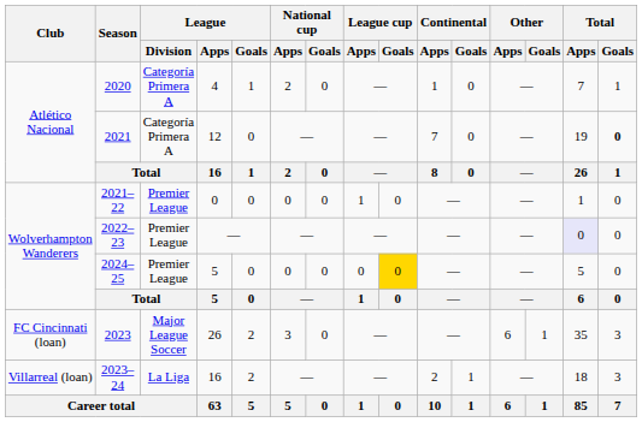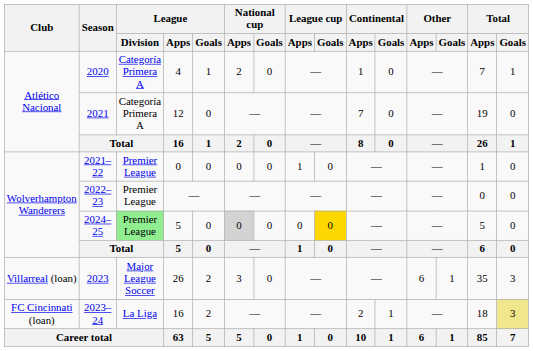 <table class="wikitable" style="text-align:center">
 <tr>
 <th rowspan="2">Club</th>
 <th rowspan="2">Season</th>
 <th colspan="3">League</th>
 <th colspan="2">National cup</th>
 <th colspan="2">League cup</th>
 <th colspan="2">Continental</th>
 <th colspan="2">Other</th>
 <th colspan="2">Total</th>
 </tr>
 <tr>
 <th>Division</th>
 <th>Apps</th>
 <th>Goals</th>
 <th>Apps</th>
 <th>Goals</th>
 <th>Apps</th>
 <th>Goals</th>
 <th>Apps</th>
 <th>Goals</th>
 <th>Apps</th>
 <th>Goals</th>
 <th>Apps</th>
 <th>Goals</th>
 </tr>
 <tr>
 <td rowspan="3"><a href='#'>Atlético Nacional</a></td>
 <td><a href='#'>2020</a></td>
 <td><a href='#'>Categoría Primera A</a></td>
 <td>4</td>
 <td>1</td>
 <td>2</td>
 <td>0</td>
 <td colspan="2">—</td>
 <td>1</td>
 <td>0</td>
 <td colspan="2">—</td>
 <td>7</td>
 <td>1</td>
 </tr>
 <tr>
 <td><a href='#'>2021</a></td>
 <td>Categoría Primera A</td>
 <td>12</td>
 <td>0</td>
 <td colspan="2">—</td>
 <td colspan="2">—</td>
 <td>7</td>
 <td>0</td>
 <td colspan="2">—</td>
 <td>19</td>
-<td><strong>0</strong></td>
+<td>0</td>
 </tr>
 <tr>
 <th colspan="2">Total</th>
 <th>16</th>
 <th>1</th>
 <th>2</th>
 <th>0</th>
 <th colspan="2">—</th>
 <th>8</th>
 <th>0</th>
 <th colspan="2">—</th>
 <th>26</th>
 <th>1</th>
 </tr>
 <tr>
 <td rowspan="4"><a href='#'>Wolverhampton Wanderers</a></td>
 <td><a href='#'>2021–22</a></td>
 <td><a href='#'>Premier League</a></td>
 <td>0</td>
 <td>0</td>
 <td>0</td>
 <td>0</td>
 <td>1</td>
 <td>0</td>
 <td colspan="2">—</td>
 <td colspan="2">—</td>
 <td>1</td>
 <td>0</td>
 </tr>
 <tr>
 <td><a href='#'>2022–23</a></td>
 <td>Premier League</td>
 <td colspan="2">—</td>
 <td colspan="2">—</td>
 <td colspan="2">—</td>
 <td colspan="2">—</td>
 <td colspan="2">—</td>
-<td style="background: lavender;">0</td>
+<td>0</td>
 <td>0</td>
 </tr>
 <tr>
 <td><a href='#'>2024–25</a></td>
-<td>Premier League</td>
+<td style="background: lightgreen;">Premier League</td>
 <td>5</td>
 <td>0</td>
-<td>0</td>
+<td style="background: lightgrey;">0</td>
 <td>0</td>
 <td>0</td>
 <td style="background: gold;">0</td>
 <td colspan="2">—</td>
 <td colspan="2">—</td>
 <td>5</td>
 <td>0</td>
 </tr>
 <tr>
 <th colspan="2">Total</th>
 <th>5</th>
 <th>0</th>
 <th colspan="2">—</th>
 <th>1</th>
 <th>0</th>
 <th colspan="2">—</th>
 <th colspan="2">—</th>
 <th>6</th>
 <th>0</th>
 </tr>
 <tr>
-<td><a href='#'>FC Cincinnati</a> (loan)</td>
+<td><a href='#'>Villarreal</a> (loan)</td>
 <td><a href='#'>2023</a></td>
 <td><a href='#'>Major League Soccer</a></td>
 <td>26</td>
 <td>2</td>
 <td>3</td>
 <td>0</td>
 <td colspan="2">—</td>
 <td colspan="2">—</td>
 <td>6</td>
 <td>1</td>
 <td>35</td>
 <td>3</td>
 </tr>
 <tr>
-<td><a href='#'>Villarreal</a> (loan)</td>
+<td><a href='#'>FC Cincinnati</a> (loan)</td>
 <td><a href='#'>2023–24</a></td>
 <td><a href='#'>La Liga</a></td>
 <td>16</td>
 <td>2</td>
 <td colspan="2">—</td>
 <td colspan="2">—</td>
 <td>2</td>
 <td>1</td>
 <td colspan="2">—</td>
 <td>18</td>
-<td>3</td>
+<td style="background: khaki;">3</td>
 </tr>
 <tr>
 <th colspan="3">Career total</th>
 <th>63</th>
 <th>5</th>
 <th>5</th>
 <th>0</th>
 <th>1</th>
 <th>0</th>
 <th>10</th>
 <th>1</th>
 <th>6</th>
 <th>1</th>
 <th>85</th>
 <th>7</th>
 </tr>
 </table>
